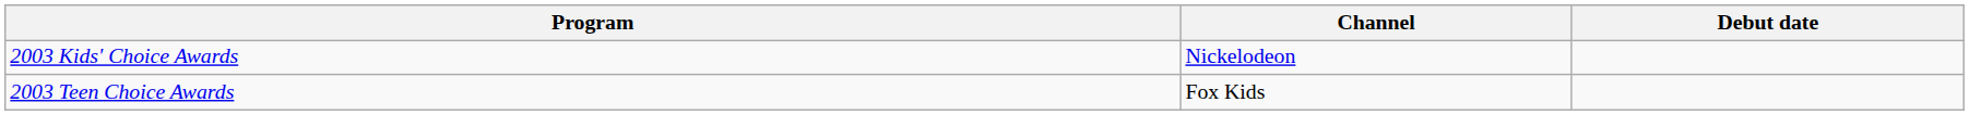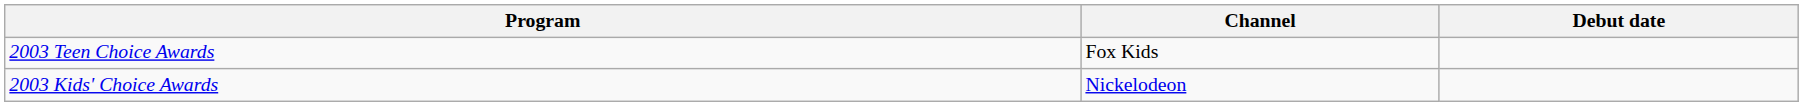 <table class="wikitable sortable" width="100%" style="font-size:87%;">
 <tr bgcolor="#efefef">
 <th width=60%>Program</th>
 <th width=20%>Channel</th>
 <th width=20%>Debut date</th>
 </tr>
 <tr>
+<td> <em><a href='#'>2003 Teen Choice Awards</a></em></td>
+<td>Fox Kids</td>
+<td></td>
+</tr>
+<tr>
 <td> <em><a href='#'>2003 Kids' Choice Awards</a></em></td>
 <td><a href='#'>Nickelodeon</a></td>
 <td></td>
 </tr>
-<tr>
-<td> <em><a href='#'>2003 Teen Choice Awards</a></em></td>
-<td>Fox Kids</td>
-<td></td>
-</tr>
 </table>
